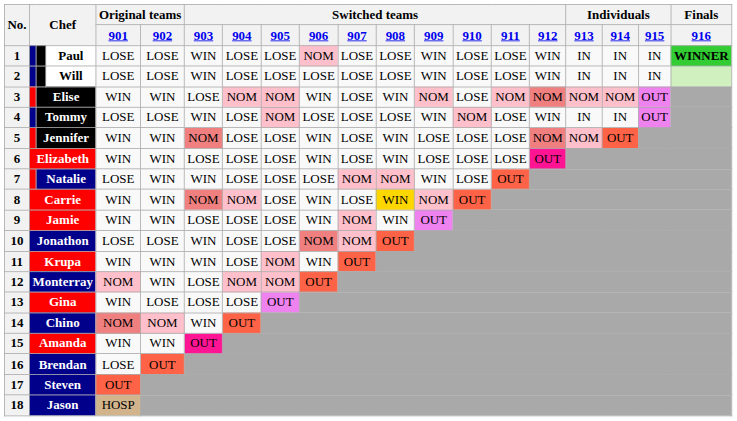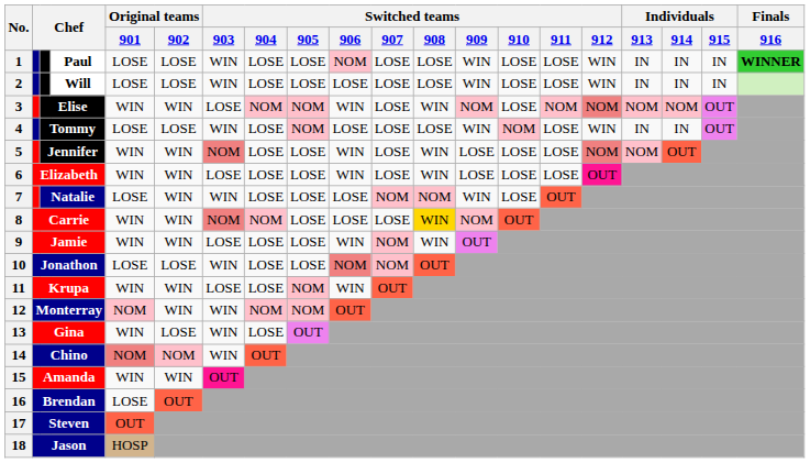 <table class="wikitable" style="text-align:center">
 <tr>
 <th rowspan="2">No.</th>
 <th colspan="4" rowspan="2">Chef</th>
 <th colspan=2>Original teams</th>
 <th colspan=10>Switched teams</th>
 <th colspan=3>Individuals</th>
 <th>Finals</th>
 </tr>
 <tr>
 <th scope="col"><a href='#'>901</a></th>
 <th scope="col"><a href='#'>902</a></th>
 <th scope="col"><a href='#'>903</a></th>
 <th scope="col"><a href='#'>904</a></th>
 <th scope="col"><a href='#'>905</a></th>
 <th scope="col"><a href='#'>906</a></th>
 <th scope="col"><a href='#'>907</a></th>
 <th scope="col"><a href='#'>908</a></th>
 <th scope="col"><a href='#'>909</a></th>
 <th scope="col"><a href='#'>910</a></th>
 <th scope="col"><a href='#'>911</a></th>
 <th scope="col"><a href='#'>912</a></th>
 <th scope="col"><a href='#'>913</a></th>
 <th scope="col"><a href='#'>914</a></th>
 <th scope="col"><a href='#'>915</a></th>
 <th scope="col"><a href='#'>916</a></th>
 </tr>
 <tr>
 <th>1</th>
 <th style="background:darkblue; color:#fff;" colspan="2"></th>
 <th style="background:black; color:#fff;"></th>
 <th style="background:white; color:#000;">Paul</th>
 <td>LOSE</td>
 <td>LOSE</td>
 <td>WIN</td>
 <td>LOSE</td>
 <td>LOSE</td>
 <td style="background:pink">NOM</td>
 <td>LOSE</td>
 <td>LOSE</td>
 <td>WIN</td>
 <td>LOSE</td>
 <td>LOSE</td>
 <td>WIN</td>
 <td>IN</td>
 <td>IN</td>
 <td>IN</td>
 <td style="background:limegreen"><strong>WINNER</strong></td>
 </tr>
 <tr>
 <th>2</th>
 <th style="background:darkblue; color:#fff;" colspan="2"></th>
 <th style="background:black; color:#fff;"></th>
 <th style="background:#fff; color:#000;">Will</th>
 <td>LOSE</td>
 <td>LOSE</td>
 <td>WIN</td>
 <td>LOSE</td>
 <td>LOSE</td>
 <td>LOSE</td>
 <td>LOSE</td>
 <td>LOSE</td>
 <td>WIN</td>
 <td>LOSE</td>
 <td>LOSE</td>
 <td>WIN</td>
 <td>IN</td>
 <td>IN</td>
 <td>IN</td>
 <td style="background:#D0F0C0"></td>
 </tr>
 <tr>
 <th>3</th>
 <th style="background:red; color:#fff;" colspan="2"></th>
 <th colspan="2" style="background:#000; color:#fff;">Elise</th>
 <td>WIN</td>
 <td>WIN</td>
 <td>LOSE</td>
 <td style="background:pink">NOM</td>
 <td style="background:pink">NOM</td>
 <td>WIN</td>
 <td>LOSE</td>
 <td>WIN</td>
 <td style="background:pink">NOM</td>
 <td>LOSE</td>
 <td style="background:pink">NOM</td>
 <td style="background:lightcoral">NOM</td>
 <td style="background:pink">NOM</td>
 <td style="background:pink">NOM</td>
 <td style="background:violet">OUT</td>
 <td style="background:darkgrey;"></td>
 </tr>
 <tr>
 <th>4</th>
 <th style="background:darkblue; color:#fff;" colspan="2"></th>
 <th colspan="2" style="background:#000; color:#fff;">Tommy</th>
 <td>LOSE</td>
 <td>LOSE</td>
 <td>WIN</td>
 <td>LOSE</td>
 <td style="background:pink">NOM</td>
 <td>LOSE</td>
 <td>LOSE</td>
 <td>LOSE</td>
 <td>WIN</td>
 <td style="background:pink">NOM</td>
 <td>LOSE</td>
 <td>WIN</td>
 <td>IN</td>
 <td>IN</td>
 <td style="background:violet">OUT</td>
 <td style="background:darkgrey;"></td>
 </tr>
 <tr>
 <th>5</th>
 <th style="background:red; color:#fff;" colspan="2"></th>
 <th colspan="2" style="background:#000; color:#fff;">Jennifer</th>
 <td>WIN</td>
 <td>WIN</td>
 <td style="background:lightcoral">NOM</td>
 <td>LOSE</td>
 <td>LOSE</td>
 <td>WIN</td>
 <td>LOSE</td>
 <td>WIN</td>
 <td>LOSE</td>
 <td>LOSE</td>
 <td>LOSE</td>
 <td style="background:lightcoral">NOM</td>
 <td style="background:pink">NOM</td>
 <td style="background:tomato">OUT</td>
 <td colspan="2" style="background:darkgrey;"></td>
 </tr>
 <tr>
 <th>6</th>
 <th colspan="4" style="background:red; color:#fff;">Elizabeth</th>
 <td>WIN</td>
 <td>WIN</td>
 <td>LOSE</td>
 <td>LOSE</td>
 <td>LOSE</td>
 <td>WIN</td>
 <td>LOSE</td>
 <td>WIN</td>
 <td>LOSE</td>
 <td>LOSE</td>
 <td>LOSE</td>
 <td style="background:deeppink">OUT</td>
 <td colspan="4" style="background:darkgrey;"></td>
 </tr>
 <tr>
 <th>7</th>
 <th style="background:red; color:#fff;"></th>
 <th colspan="3" style="background:darkblue; color:#fff;">Natalie</th>
 <td>LOSE</td>
 <td>WIN</td>
 <td>WIN</td>
 <td>LOSE</td>
 <td>LOSE</td>
 <td>LOSE</td>
 <td style="background:pink">NOM</td>
 <td style="background:pink">NOM</td>
 <td>WIN</td>
 <td>LOSE</td>
 <td style="background:tomato">OUT</td>
 <td colspan="5" style="background:darkgrey;"></td>
 </tr>
 <tr>
 <th>8</th>
 <th colspan="4" style="background:red; color:#fff;">Carrie</th>
 <td>WIN</td>
 <td>WIN</td>
 <td style="background:lightcoral">NOM</td>
 <td style="background:pink">NOM</td>
 <td>LOSE</td>
-<td>WIN</td>
+<td>LOSE</td>
 <td>LOSE</td>
 <td style="background: gold;">WIN</td>
 <td style="background:pink">NOM</td>
 <td style="background:tomato">OUT</td>
 <td colspan="6" style="background:darkgrey;"></td>
 </tr>
 <tr>
 <th>9</th>
 <th colspan="4" style="background:red; color:#fff;">Jamie</th>
 <td>WIN</td>
 <td>WIN</td>
 <td>LOSE</td>
 <td>LOSE</td>
 <td>LOSE</td>
 <td>WIN</td>
 <td style="background:pink">NOM</td>
 <td>WIN</td>
 <td style="background:violet">OUT</td>
 <td colspan="7" style="background:darkgrey;"></td>
 </tr>
 <tr>
 <th>10</th>
 <th colspan="4" style="background:darkblue; color:#fff;">Jonathon</th>
 <td>LOSE</td>
 <td>LOSE</td>
 <td>WIN</td>
 <td>LOSE</td>
 <td>LOSE</td>
 <td style="background:lightcoral">NOM</td>
 <td style="background:pink">NOM</td>
 <td style="background:tomato">OUT</td>
 <td colspan="8" style="background:darkgrey;"></td>
 </tr>
 <tr>
 <th>11</th>
 <th colspan="4" style="background:red; color:#fff;">Krupa</th>
 <td>WIN</td>
 <td>WIN</td>
-<td>WIN</td>
+<td>LOSE</td>
 <td>LOSE</td>
 <td style="background:pink">NOM</td>
 <td>WIN</td>
 <td style="background:tomato">OUT</td>
 <td colspan="9" style="background:darkgrey;"></td>
 </tr>
 <tr>
 <th>12</th>
 <th colspan="4" style="background:darkblue; color:#fff;">Monterray</th>
 <td style="background:pink">NOM</td>
 <td>WIN</td>
-<td>LOSE</td>
+<td>WIN</td>
 <td style="background:pink">NOM</td>
 <td style="background:pink">NOM</td>
 <td style="background:tomato">OUT</td>
 <td colspan="10" style="background:darkgrey;"></td>
 </tr>
 <tr>
 <th>13</th>
 <th colspan="4" style="background:red; color:#fff;">Gina</th>
 <td>WIN</td>
 <td>LOSE</td>
-<td>LOSE</td>
+<td>WIN</td>
 <td>LOSE</td>
 <td style="background:violet">OUT</td>
 <td colspan="11" style="background:darkgrey;"></td>
 </tr>
 <tr>
 <th>14</th>
 <th colspan="4" style="background:darkblue; color:#fff;">Chino</th>
 <td style="background:lightcoral">NOM</td>
 <td style="background:pink">NOM</td>
 <td>WIN</td>
 <td style="background:tomato">OUT</td>
 <td colspan="12" style="background:darkgrey;"></td>
 </tr>
 <tr>
 <th>15</th>
 <th colspan="4" style="background:red; color:#fff;">Amanda</th>
 <td>WIN</td>
 <td>WIN</td>
 <td style="background:deeppink">OUT</td>
 <td colspan="13" style="background:darkgrey;"></td>
 </tr>
 <tr>
 <th>16</th>
 <th colspan="4" style="background:darkblue; color:#fff;">Brendan</th>
 <td>LOSE</td>
 <td style="background:tomato">OUT</td>
 <td colspan="14" style="background:darkgrey;"></td>
 </tr>
 <tr>
 <th>17</th>
 <th colspan="4" style="background:darkblue; color:#fff;">Steven</th>
 <td style="background:tomato">OUT</td>
 <td colspan="15" style="background:darkgrey;"></td>
 </tr>
 <tr>
 <th>18</th>
 <th colspan="4" style="background:darkblue; color:#fff;">Jason</th>
 <td style="background:tan">HOSP</td>
 <td colspan="15" style="background:darkgrey;"></td>
 </tr>
 </table>
